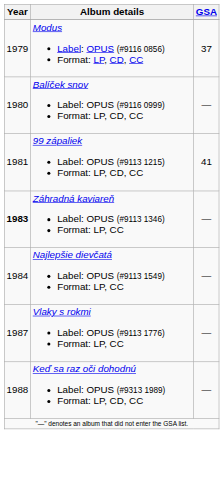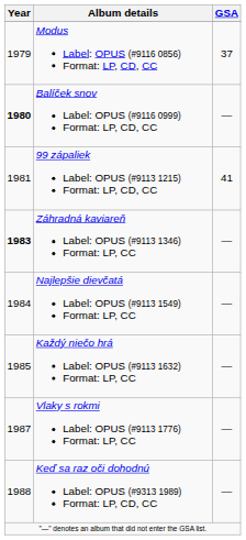 <table class="wikitable" style=text-align:center;>
 <tr>
 <th>Year</th>
 <th style=width:260px;>Album details</th>
 <th style=width:30px;><a href='#'>GSA</a><br></th>
 </tr>
 <tr style=font-size:smaller;>
 </tr>
 <tr>
 <td>1979</td>
 <td align=left><em><a href='#'>Modus</a></em><br><ul><li><a href='#'>Label</a>: <a href='#'>OPUS</a> <small>(#9116 0856)</small></li><li>Format: <a href='#'>LP</a>, <a href='#'>CD</a>, <a href='#'>CC</a></li></ul></td>
 <td>37</td>
 </tr>
 <tr>
-<td>1980</td>
+<td><strong>1980</strong></td>
 <td align=left><em><a href='#'>Balíček snov</a></em><br><ul><li>Label: OPUS <small>(#9116 0999)</small></li><li>Format: LP, CD, CC</li></ul></td>
 <td>—</td>
 </tr>
 <tr>
 <td>1981</td>
 <td align=left><em><a href='#'>99 zápaliek</a></em><br><ul><li>Label: OPUS <small>(#9113 1215)</small></li><li>Format: LP, CD, CC</li></ul></td>
 <td>41</td>
 </tr>
 <tr>
 <td><strong>1983</strong></td>
 <td align=left><em><a href='#'>Záhradná kaviareň</a></em><br><ul><li>Label: OPUS <small>(#9113 1346)</small></li><li>Format: LP, CC</li></ul></td>
 <td>—</td>
 </tr>
 <tr>
 <td>1984</td>
 <td align=left><em><a href='#'>Najlepšie dievčatá</a></em><br><ul><li>Label: OPUS <small>(#9113 1549)</small></li><li>Format: LP, CC</li></ul></td>
 <td>—</td>
 </tr>
 <tr>
+<td>1985</td>
+<td align=left><em><a href='#'>Každý niečo hrá</a></em><br><ul><li>Label: OPUS <small>(#9113 1632)</small></li><li>Format: LP, CC</li></ul></td>
+<td>—</td>
+</tr>
+<tr>
 <td>1987</td>
 <td align=left><em><a href='#'>Vlaky s rokmi</a></em><br><ul><li>Label: OPUS <small>(#9113 1776)</small></li><li>Format: LP, CC</li></ul></td>
 <td>—</td>
 </tr>
 <tr>
 <td>1988</td>
 <td align=left><em><a href='#'>Keď sa raz oči dohodnú</a></em><br><ul><li>Label: OPUS <small>(#9313 1989)</small></li><li>Format: LP, CD, CC</li></ul></td>
 <td>—</td>
 </tr>
 <tr>
 <td colspan=3 style=font-size:8pt>"—" denotes an album that did not enter the GSA list.</td>
 </tr>
 </table>
